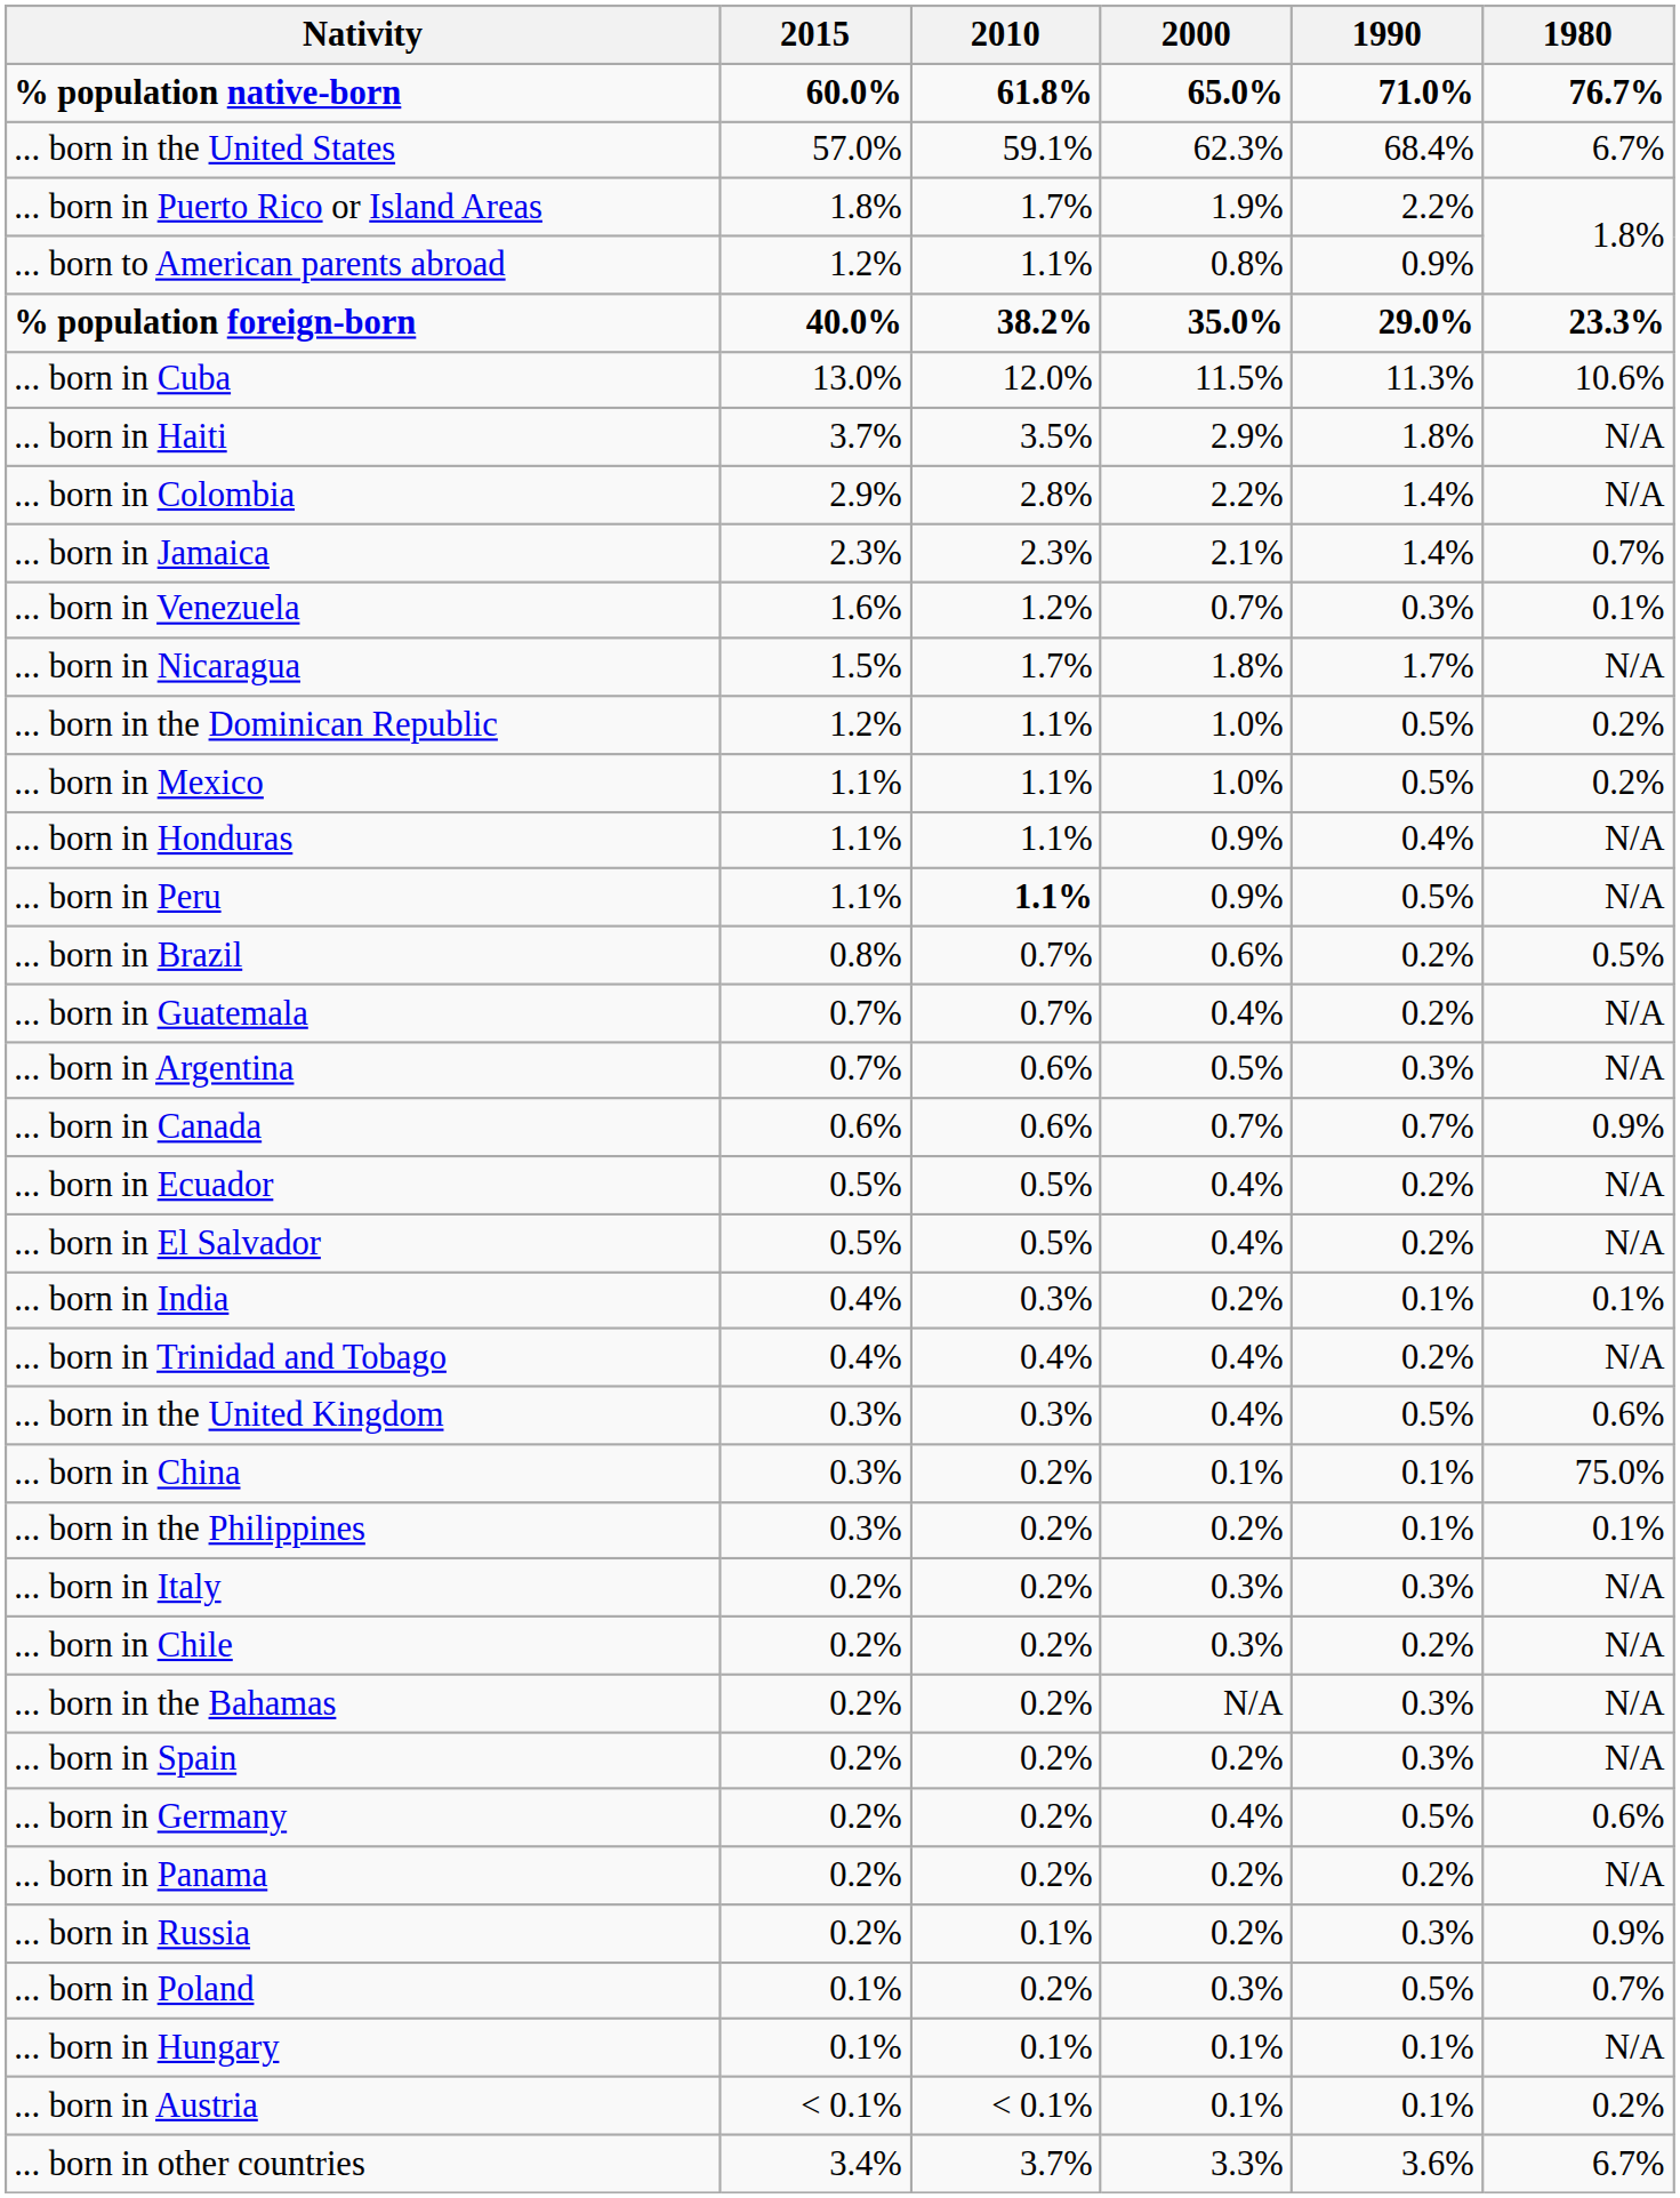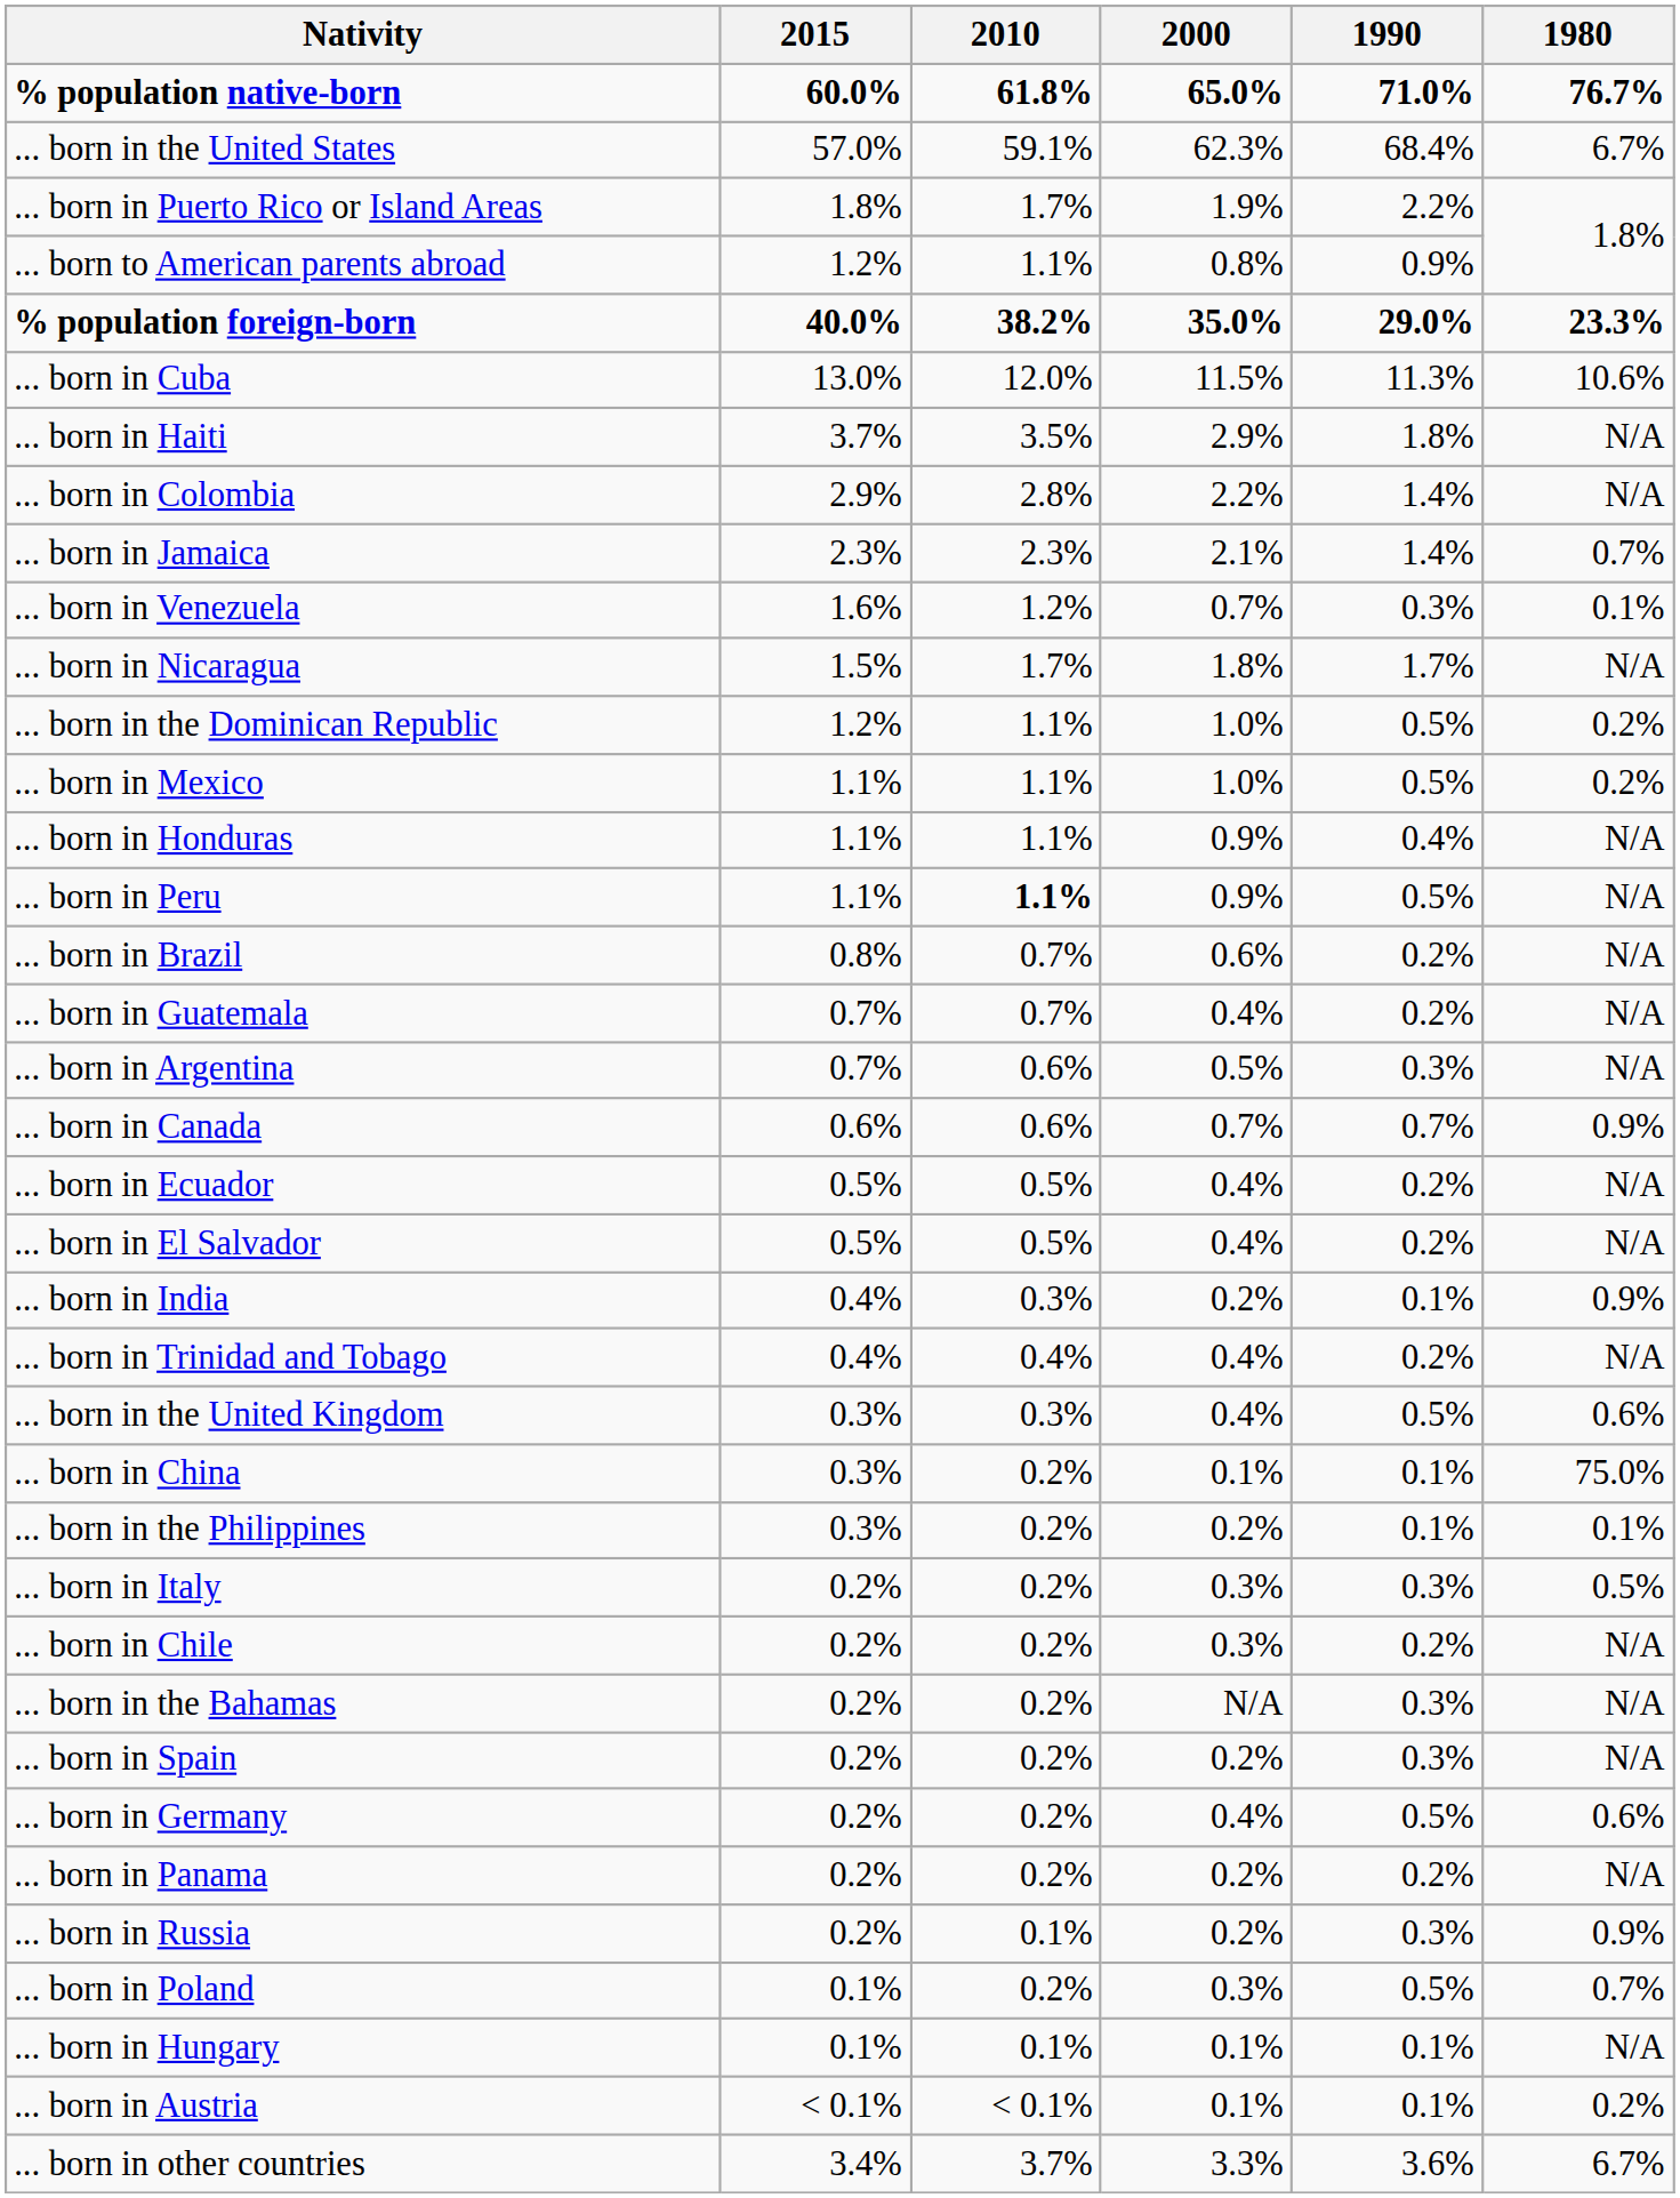 <table class="wikitable" style="font-size: 90%; text-align: right;">
 <tr>
 <th style="width: 20em;">Nativity</th>
 <th style="width: 5em;">2015</th>
 <th style="width: 5em;">2010</th>
 <th style="width: 5em;">2000</th>
 <th style="width: 5em;">1990</th>
 <th style="width: 5em;">1980</th>
 </tr>
 <tr>
 <td style="text-align:left"><strong>% population <a href='#'>native-born</a></strong></td>
 <td><strong>60.0%</strong></td>
 <td><strong>61.8%</strong></td>
 <td><strong>65.0%</strong></td>
 <td><strong>71.0%</strong></td>
 <td><strong>76.7%</strong></td>
 </tr>
 <tr>
 <td style="text-align:left">... born in the <a href='#'>United States</a></td>
 <td>57.0%</td>
 <td>59.1%</td>
 <td>62.3%</td>
 <td>68.4%</td>
 <td>6.7%</td>
 </tr>
 <tr>
 <td style="text-align:left">... born in <a href='#'>Puerto Rico</a> or <a href='#'>Island Areas</a></td>
 <td>1.8%</td>
 <td>1.7%</td>
 <td>1.9%</td>
 <td>2.2%</td>
 <td rowspan="2">1.8%</td>
 </tr>
 <tr>
 <td style="text-align:left">... born to <a href='#'>American parents abroad</a></td>
 <td>1.2%</td>
 <td>1.1%</td>
 <td>0.8%</td>
 <td>0.9%</td>
 </tr>
 <tr>
 <td style="text-align:left"><strong>% population <a href='#'>foreign-born</a></strong></td>
 <td><strong>40.0%</strong></td>
 <td><strong>38.2%</strong></td>
 <td><strong>35.0%</strong></td>
 <td><strong>29.0%</strong></td>
 <td><strong>23.3%</strong></td>
 </tr>
 <tr>
 <td style="text-align:left">... born in <a href='#'>Cuba</a></td>
 <td>13.0%</td>
 <td>12.0%</td>
 <td>11.5%</td>
 <td>11.3%</td>
 <td>10.6%</td>
 </tr>
 <tr>
 <td style="text-align:left">... born in <a href='#'>Haiti</a></td>
 <td>3.7%</td>
 <td>3.5%</td>
 <td>2.9%</td>
 <td>1.8%</td>
 <td>N/A</td>
 </tr>
 <tr>
 <td style="text-align:left">... born in <a href='#'>Colombia</a></td>
 <td>2.9%</td>
 <td>2.8%</td>
 <td>2.2%</td>
 <td>1.4%</td>
 <td>N/A</td>
 </tr>
 <tr>
 <td style="text-align:left">... born in <a href='#'>Jamaica</a></td>
 <td>2.3%</td>
 <td>2.3%</td>
 <td>2.1%</td>
 <td>1.4%</td>
 <td>0.7%</td>
 </tr>
 <tr>
 <td style="text-align:left">... born in <a href='#'>Venezuela</a></td>
 <td>1.6%</td>
 <td>1.2%</td>
 <td>0.7%</td>
 <td>0.3%</td>
 <td>0.1%</td>
 </tr>
 <tr>
 <td style="text-align:left">... born in <a href='#'>Nicaragua</a></td>
 <td>1.5%</td>
 <td>1.7%</td>
 <td>1.8%</td>
 <td>1.7%</td>
 <td>N/A</td>
 </tr>
 <tr>
 <td style="text-align:left">... born in the <a href='#'>Dominican Republic</a></td>
 <td>1.2%</td>
 <td>1.1%</td>
 <td>1.0%</td>
 <td>0.5%</td>
 <td>0.2%</td>
 </tr>
 <tr>
 <td style="text-align:left">... born in <a href='#'>Mexico</a></td>
 <td>1.1%</td>
 <td>1.1%</td>
 <td>1.0%</td>
 <td>0.5%</td>
 <td>0.2%</td>
 </tr>
 <tr>
 <td style="text-align:left">... born in <a href='#'>Honduras</a></td>
 <td>1.1%</td>
 <td>1.1%</td>
 <td>0.9%</td>
 <td>0.4%</td>
 <td>N/A</td>
 </tr>
 <tr>
 <td style="text-align:left">... born in <a href='#'>Peru</a></td>
 <td>1.1%</td>
 <td><strong>1.1%</strong></td>
 <td>0.9%</td>
 <td>0.5%</td>
 <td>N/A</td>
 </tr>
 <tr>
 <td style="text-align:left">... born in <a href='#'>Brazil</a></td>
 <td>0.8%</td>
 <td>0.7%</td>
 <td>0.6%</td>
 <td>0.2%</td>
-<td>0.5%</td>
+<td>N/A</td>
 </tr>
 <tr>
 <td style="text-align:left">... born in <a href='#'>Guatemala</a></td>
 <td>0.7%</td>
 <td>0.7%</td>
 <td>0.4%</td>
 <td>0.2%</td>
 <td>N/A</td>
 </tr>
 <tr>
 <td style="text-align:left">... born in <a href='#'>Argentina</a></td>
 <td>0.7%</td>
 <td>0.6%</td>
 <td>0.5%</td>
 <td>0.3%</td>
 <td>N/A</td>
 </tr>
 <tr>
 <td style="text-align:left">... born in <a href='#'>Canada</a></td>
 <td>0.6%</td>
 <td>0.6%</td>
 <td>0.7%</td>
 <td>0.7%</td>
 <td>0.9%</td>
 </tr>
 <tr>
 <td style="text-align:left">... born in <a href='#'>Ecuador</a></td>
 <td>0.5%</td>
 <td>0.5%</td>
 <td>0.4%</td>
 <td>0.2%</td>
 <td>N/A</td>
 </tr>
 <tr>
 <td style="text-align:left">... born in <a href='#'>El Salvador</a></td>
 <td>0.5%</td>
 <td>0.5%</td>
 <td>0.4%</td>
 <td>0.2%</td>
 <td>N/A</td>
 </tr>
 <tr>
 <td style="text-align:left">... born in <a href='#'>India</a></td>
 <td>0.4%</td>
 <td>0.3%</td>
 <td>0.2%</td>
 <td>0.1%</td>
-<td>0.1%</td>
+<td>0.9%</td>
 </tr>
 <tr>
 <td style="text-align:left">... born in <a href='#'>Trinidad and Tobago</a></td>
 <td>0.4%</td>
 <td>0.4%</td>
 <td>0.4%</td>
 <td>0.2%</td>
 <td>N/A</td>
 </tr>
 <tr>
 <td style="text-align:left">... born in the <a href='#'>United Kingdom</a></td>
 <td>0.3%</td>
 <td>0.3%</td>
 <td>0.4%</td>
 <td>0.5%</td>
 <td>0.6%</td>
 </tr>
 <tr>
 <td style="text-align:left">... born in <a href='#'>China</a></td>
 <td>0.3%</td>
 <td>0.2%</td>
 <td>0.1%</td>
 <td>0.1%</td>
 <td>75.0%</td>
 </tr>
 <tr>
 <td style="text-align:left">... born in the <a href='#'>Philippines</a></td>
 <td>0.3%</td>
 <td>0.2%</td>
 <td>0.2%</td>
 <td>0.1%</td>
 <td>0.1%</td>
 </tr>
 <tr>
 <td style="text-align:left">... born in <a href='#'>Italy</a></td>
 <td>0.2%</td>
 <td>0.2%</td>
 <td>0.3%</td>
 <td>0.3%</td>
-<td>N/A</td>
+<td>0.5%</td>
 </tr>
 <tr>
 <td style="text-align:left">... born in <a href='#'>Chile</a></td>
 <td>0.2%</td>
 <td>0.2%</td>
 <td>0.3%</td>
 <td>0.2%</td>
 <td>N/A</td>
 </tr>
 <tr>
 <td style="text-align:left">... born in the <a href='#'>Bahamas</a></td>
 <td>0.2%</td>
 <td>0.2%</td>
 <td>N/A</td>
 <td>0.3%</td>
 <td>N/A</td>
 </tr>
 <tr>
 <td style="text-align:left">... born in <a href='#'>Spain</a></td>
 <td>0.2%</td>
 <td>0.2%</td>
 <td>0.2%</td>
 <td>0.3%</td>
 <td>N/A</td>
 </tr>
 <tr>
 <td style="text-align:left">... born in <a href='#'>Germany</a></td>
 <td>0.2%</td>
 <td>0.2%</td>
 <td>0.4%</td>
 <td>0.5%</td>
 <td>0.6%</td>
 </tr>
 <tr>
 <td style="text-align:left">... born in <a href='#'>Panama</a></td>
 <td>0.2%</td>
 <td>0.2%</td>
 <td>0.2%</td>
 <td>0.2%</td>
 <td>N/A</td>
 </tr>
 <tr>
 <td style="text-align:left">... born in <a href='#'>Russia</a></td>
 <td>0.2%</td>
 <td>0.1%</td>
 <td>0.2%</td>
 <td>0.3%</td>
 <td>0.9%</td>
 </tr>
 <tr>
 <td style="text-align:left">... born in <a href='#'>Poland</a></td>
 <td>0.1%</td>
 <td>0.2%</td>
 <td>0.3%</td>
 <td>0.5%</td>
 <td>0.7%</td>
 </tr>
 <tr>
 <td style="text-align:left">... born in <a href='#'>Hungary</a></td>
 <td>0.1%</td>
 <td>0.1%</td>
 <td>0.1%</td>
 <td>0.1%</td>
 <td>N/A</td>
 </tr>
 <tr>
 <td style="text-align:left">... born in <a href='#'>Austria</a></td>
 <td>< 0.1%</td>
 <td>< 0.1%</td>
 <td>0.1%</td>
 <td>0.1%</td>
 <td>0.2%</td>
 </tr>
 <tr>
 <td style="text-align:left">... born in other countries</td>
 <td>3.4%</td>
 <td>3.7%</td>
 <td>3.3%</td>
 <td>3.6%</td>
 <td>6.7%</td>
 </tr>
 </table>
